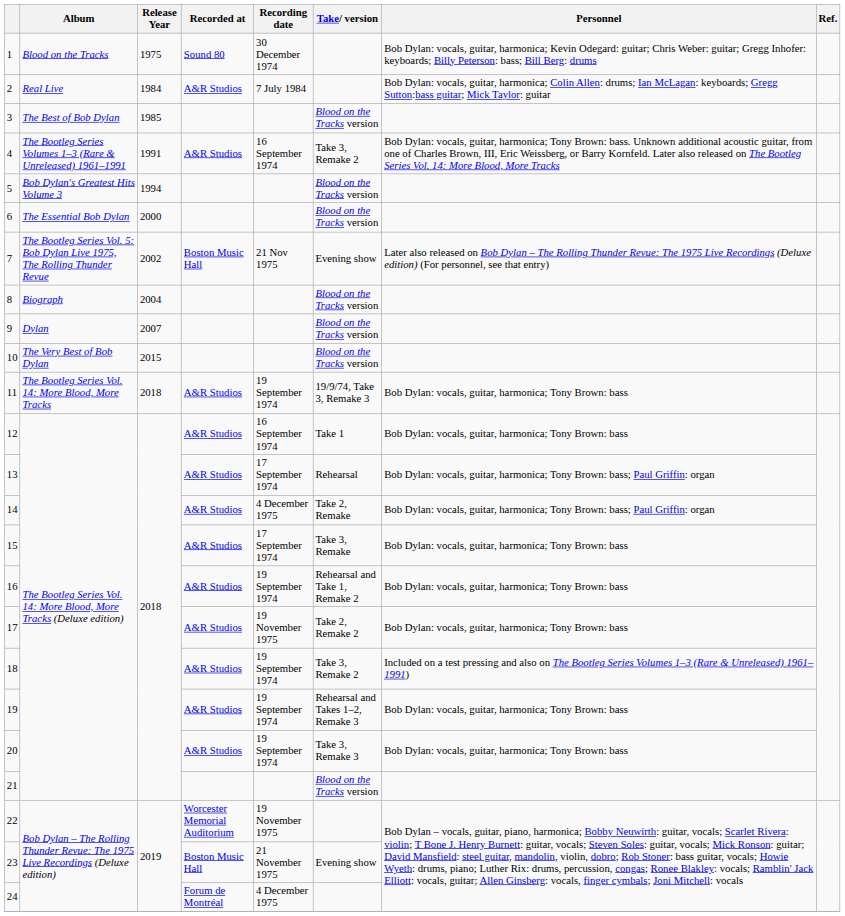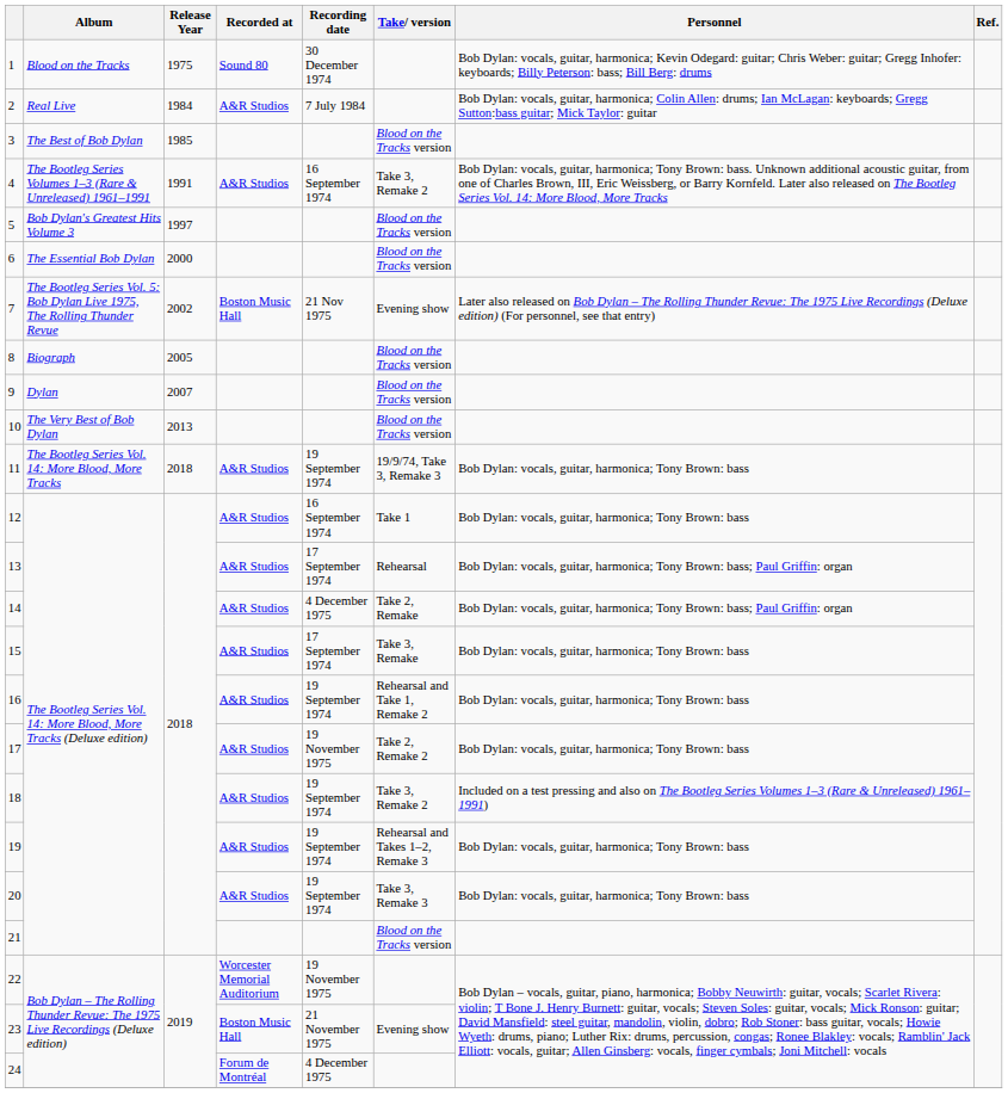 <table class="wikitable sortable">
 <tr>
 <th></th>
 <th>Album</th>
 <th>Release Year</th>
 <th>Recorded at</th>
 <th>Recording date</th>
 <th><a href='#'>Take</a>/ version</th>
 <th>Personnel</th>
 <th>Ref.</th>
 </tr>
 <tr>
 <td>1</td>
 <td><em><a href='#'>Blood on the Tracks</a></em></td>
 <td>1975</td>
 <td><a href='#'>Sound 80</a></td>
 <td>30 December 1974</td>
 <td></td>
 <td>Bob Dylan: vocals, guitar, harmonica; Kevin Odegard: guitar; Chris Weber: guitar; Gregg Inhofer: keyboards; <a href='#'>Billy Peterson</a>: bass; <a href='#'>Bill Berg</a>: <a href='#'>drums</a></td>
 <td align="center"></td>
 </tr>
 <tr>
 <td>2</td>
 <td><em><a href='#'>Real Live</a></em></td>
 <td>1984</td>
 <td><a href='#'>A&R Studios</a></td>
 <td>7 July 1984</td>
 <td></td>
 <td>Bob Dylan: vocals, guitar, harmonica; <a href='#'>Colin Allen</a>: drums; <a href='#'>Ian McLagan</a>: keyboards; <a href='#'>Gregg Sutton</a>:<a href='#'>bass guitar</a>; <a href='#'>Mick Taylor</a>: guitar</td>
 <td align="center"></td>
 </tr>
 <tr>
 <td>3</td>
 <td><em><a href='#'>The Best of Bob Dylan</a></em></td>
 <td>1985</td>
 <td></td>
 <td></td>
 <td><em><a href='#'>Blood on the Tracks</a></em> version</td>
 <td></td>
 <td align="center"></td>
 </tr>
 <tr>
 <td>4</td>
 <td><em><a href='#'>The Bootleg Series Volumes 1–3 (Rare & Unreleased) 1961–1991</a></em></td>
 <td>1991</td>
 <td><a href='#'>A&R Studios</a></td>
 <td>16 September 1974</td>
 <td>Take 3, Remake 2</td>
 <td>Bob Dylan: vocals, guitar, harmonica; Tony Brown: bass. Unknown additional acoustic guitar, from one of Charles Brown, III,  Eric Weissberg, or Barry Kornfeld. Later also released on <em><a href='#'>The Bootleg Series Vol. 14: More Blood, More Tracks</a></em></td>
 <td align="center"></td>
 </tr>
 <tr>
 <td>5</td>
 <td><em><a href='#'>Bob Dylan's Greatest Hits Volume 3</a></em></td>
-<td>1994</td>
+<td>1997</td>
 <td></td>
 <td></td>
 <td><em><a href='#'>Blood on the Tracks</a></em> version</td>
 <td></td>
 <td align="center"></td>
 </tr>
 <tr>
 <td>6</td>
 <td><em><a href='#'>The Essential Bob Dylan</a></em></td>
 <td>2000</td>
 <td></td>
 <td></td>
 <td><em><a href='#'>Blood on the Tracks</a></em> version</td>
 <td></td>
 <td align="center"></td>
 </tr>
 <tr>
 <td>7</td>
 <td><em><a href='#'>The Bootleg Series Vol. 5: Bob Dylan Live 1975, The Rolling Thunder Revue</a></em></td>
 <td>2002</td>
 <td><a href='#'>Boston Music Hall</a></td>
 <td>21 Nov 1975</td>
 <td>Evening show</td>
 <td>Later also released on <em><a href='#'>Bob Dylan – The Rolling Thunder Revue: The 1975 Live Recordings</a> (Deluxe edition)</em> (For personnel, see that entry)</td>
 <td align="center"></td>
 </tr>
 <tr>
 <td>8</td>
 <td><em><a href='#'>Biograph</a></em></td>
-<td>2004</td>
+<td>2005</td>
 <td></td>
 <td></td>
 <td><em><a href='#'>Blood on the Tracks</a></em> version</td>
 <td></td>
 <td align="center"></td>
 </tr>
 <tr>
 <td>9</td>
 <td><em><a href='#'>Dylan</a></em></td>
 <td>2007</td>
 <td></td>
 <td></td>
 <td><em><a href='#'>Blood on the Tracks</a></em> version</td>
 <td></td>
 <td align="center"></td>
 </tr>
 <tr>
 <td>10</td>
 <td><em><a href='#'>The Very Best of Bob Dylan</a></em></td>
-<td>2015</td>
+<td>2013</td>
 <td></td>
 <td></td>
 <td><em><a href='#'>Blood on the Tracks</a></em> version</td>
 <td></td>
 <td align="center"></td>
 </tr>
 <tr>
 <td>11</td>
 <td><em><a href='#'>The Bootleg Series Vol. 14: More Blood, More Tracks</a></em></td>
 <td>2018</td>
 <td><a href='#'>A&R Studios</a></td>
 <td>19 September 1974</td>
 <td>19/9/74, Take 3, Remake 3</td>
 <td>Bob Dylan: vocals, guitar, harmonica; Tony Brown: bass</td>
 <td align="center"></td>
 </tr>
 <tr>
 <td>12</td>
 <td rowspan="10"><em><a href='#'>The Bootleg Series Vol. 14: More Blood, More Tracks</a> (Deluxe edition)</em></td>
 <td rowspan="10">2018</td>
 <td><a href='#'>A&R Studios</a></td>
 <td>16 September 1974</td>
 <td>Take 1</td>
 <td>Bob Dylan: vocals, guitar, harmonica; Tony Brown: bass</td>
 <td rowspan="10" align="center"></td>
 </tr>
 <tr>
 <td>13</td>
 <td><a href='#'>A&R Studios</a></td>
 <td>17 September 1974</td>
 <td>Rehearsal</td>
 <td>Bob Dylan: vocals, guitar, harmonica; Tony Brown: bass; <a href='#'>Paul Griffin</a>: organ</td>
 </tr>
 <tr>
 <td>14</td>
 <td><a href='#'>A&R Studios</a></td>
 <td>4 December 1975</td>
 <td>Take 2, Remake</td>
 <td>Bob Dylan: vocals, guitar, harmonica; Tony Brown: bass; <a href='#'>Paul Griffin</a>: organ</td>
 </tr>
 <tr>
 <td>15</td>
 <td><a href='#'>A&R Studios</a></td>
 <td>17 September 1974</td>
 <td>Take 3, Remake</td>
 <td>Bob Dylan: vocals, guitar, harmonica; Tony Brown: bass</td>
 </tr>
 <tr>
 <td>16</td>
 <td><a href='#'>A&R Studios</a></td>
 <td>19 September 1974</td>
 <td>Rehearsal and Take 1, Remake 2</td>
 <td>Bob Dylan: vocals, guitar, harmonica; Tony Brown: bass</td>
 </tr>
 <tr>
 <td>17</td>
 <td><a href='#'>A&R Studios</a></td>
 <td>19 November 1975</td>
 <td>Take 2, Remake 2</td>
 <td>Bob Dylan: vocals, guitar, harmonica; Tony Brown: bass</td>
 </tr>
 <tr>
 <td>18</td>
 <td><a href='#'>A&R Studios</a></td>
 <td>19 September 1974</td>
 <td>Take 3, Remake 2</td>
 <td>Included on a test pressing and also on <em><a href='#'>The Bootleg Series Volumes 1–3 (Rare & Unreleased) 1961–1991</a></em>)</td>
 </tr>
 <tr>
 <td>19</td>
 <td><a href='#'>A&R Studios</a></td>
 <td>19 September 1974</td>
 <td>Rehearsal and Takes 1–2, Remake 3</td>
 <td>Bob Dylan: vocals, guitar, harmonica; Tony Brown: bass</td>
 </tr>
 <tr>
 <td>20</td>
 <td><a href='#'>A&R Studios</a></td>
 <td>19 September 1974</td>
 <td>Take 3, Remake 3</td>
 <td>Bob Dylan: vocals, guitar, harmonica; Tony Brown: bass</td>
 </tr>
 <tr>
 <td>21</td>
 <td></td>
 <td></td>
 <td><em><a href='#'>Blood on the Tracks</a></em> version</td>
 <td></td>
 </tr>
 <tr>
 <td>22</td>
 <td rowspan="3"><em><a href='#'>Bob Dylan – The Rolling Thunder Revue: The 1975 Live Recordings</a> (Deluxe edition)</em></td>
 <td rowspan="3">2019</td>
 <td><a href='#'>Worcester Memorial Auditorium</a></td>
 <td>19 November 1975</td>
 <td></td>
 <td rowspan="3">Bob Dylan – vocals, guitar, piano, harmonica; <a href='#'>Bobby Neuwirth</a>: guitar, vocals; <a href='#'>Scarlet Rivera</a>: <a href='#'>violin</a>; <a href='#'>T Bone J. Henry Burnett</a>: guitar, vocals; <a href='#'>Steven Soles</a>: guitar, vocals; <a href='#'>Mick Ronson</a>: guitar; <a href='#'>David Mansfield</a>: <a href='#'>steel guitar</a>, <a href='#'>mandolin</a>, violin, <a href='#'>dobro</a>; <a href='#'>Rob Stoner</a>: bass guitar, vocals; <a href='#'>Howie Wyeth</a>: drums, piano; Luther Rix: drums, percussion, <a href='#'>congas</a>; <a href='#'>Ronee Blakley</a>: vocals; <a href='#'>Ramblin' Jack Elliott</a>: vocals, guitar; <a href='#'>Allen Ginsberg</a>: vocals, <a href='#'>finger cymbals</a>; <a href='#'>Joni Mitchell</a>: vocals</td>
 <td rowspan="3" align="center"></td>
 </tr>
 <tr>
 <td>23</td>
 <td><a href='#'>Boston Music Hall</a></td>
 <td>21 November 1975</td>
 <td>Evening show</td>
 </tr>
 <tr>
 <td>24</td>
 <td><a href='#'>Forum de Montréal</a></td>
 <td>4 December 1975</td>
 <td></td>
 </tr>
 <tr>
 </tr>
 </table>
